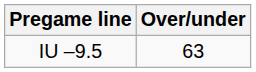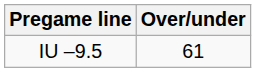 <table class="wikitable">
 <tr align="center">
 <th style=>Pregame line</th>
 <th style=>Over/under</th>
 </tr>
 <tr align="center">
 <td>IU –9.5</td>
-<td>63</td>
+<td>61</td>
 </tr>
 </table>
